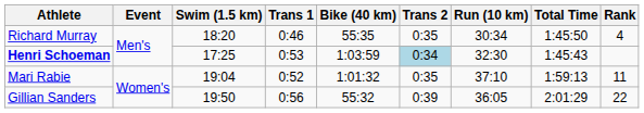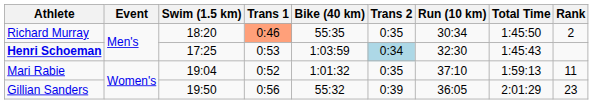 <table class="wikitable" style="font-size:90%">
 <tr>
 <th>Athlete</th>
 <th>Event</th>
 <th>Swim (1.5 km)</th>
 <th>Trans 1</th>
 <th>Bike (40 km)</th>
 <th>Trans 2</th>
 <th>Run (10 km)</th>
 <th>Total Time</th>
 <th>Rank</th>
 </tr>
 <tr align=center>
 <td align=left><a href='#'>Richard Murray</a></td>
 <td style="text-align:left;" rowspan="2"><a href='#'>Men's</a></td>
 <td>18:20</td>
-<td>0:46</td>
+<td style="background: lightsalmon;">0:46</td>
 <td>55:35</td>
 <td>0:35</td>
 <td>30:34</td>
 <td>1:45:50</td>
-<td>4</td>
+<td>2</td>
 </tr>
 <tr align=center>
 <td align=left><strong><a href='#'>Henri Schoeman</a></strong></td>
 <td>17:25</td>
 <td>0:53</td>
 <td>1:03:59</td>
 <td style="background: lightblue;">0:34</td>
 <td>32:30</td>
 <td>1:45:43</td>
 <td></td>
 </tr>
 <tr align=center>
 <td align=left><a href='#'>Mari Rabie</a></td>
 <td style="text-align:left;" rowspan="2"><a href='#'>Women's</a></td>
 <td>19:04</td>
 <td>0:52</td>
 <td>1:01:32</td>
 <td>0:35</td>
 <td>37:10</td>
 <td>1:59:13</td>
 <td>11</td>
 </tr>
 <tr align=center>
 <td align=left><a href='#'>Gillian Sanders</a></td>
 <td>19:50</td>
 <td>0:56</td>
 <td>55:32</td>
 <td>0:39</td>
 <td>36:05</td>
 <td>2:01:29</td>
-<td>22</td>
+<td>23</td>
 </tr>
 </table>
